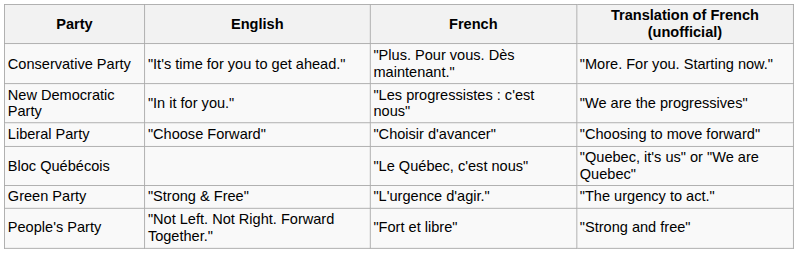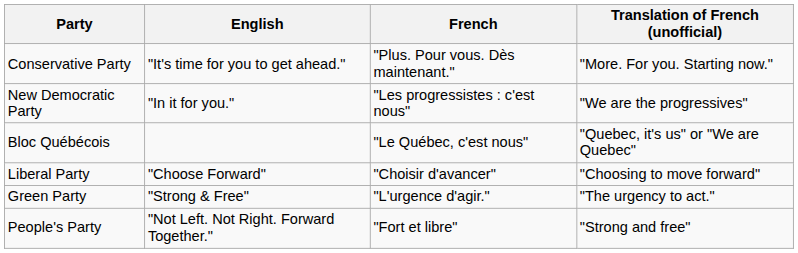 <table class="wikitable">
 <tr>
 <th>Party</th>
 <th>English</th>
 <th>French</th>
 <th>Translation of French (unofficial)</th>
 </tr>
 <tr>
 <td>Conservative Party</td>
 <td>"It's time for you to get ahead."</td>
 <td>"Plus. Pour vous. Dès maintenant."</td>
 <td>"More. For you. Starting now."</td>
 </tr>
 <tr>
 <td>New Democratic Party</td>
 <td>"In it for you."</td>
 <td>"Les progressistes : c'est nous"</td>
 <td>"We are the progressives"</td>
 </tr>
 <tr>
+<td>Bloc Québécois</td>
+<td></td>
+<td>"Le Québec, c'est nous"</td>
+<td>"Quebec, it's us" or "We are Quebec"</td>
+</tr>
+<tr>
 <td>Liberal Party</td>
 <td>"Choose Forward"</td>
 <td>"Choisir d'avancer"</td>
 <td>"Choosing to move forward"</td>
-</tr>
-<tr>
-<td>Bloc Québécois</td>
-<td></td>
-<td>"Le Québec, c'est nous"</td>
-<td>"Quebec, it's us" or "We are Quebec"</td>
 </tr>
 <tr>
 <td>Green Party</td>
 <td>"Strong & Free"</td>
 <td>"L'urgence d'agir."</td>
 <td>"The urgency to act."</td>
 </tr>
 <tr>
 <td>People's Party</td>
 <td>"Not Left. Not Right. Forward Together."</td>
 <td>"Fort et libre"</td>
 <td>"Strong and free"</td>
 </tr>
 </table>
